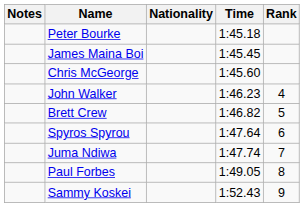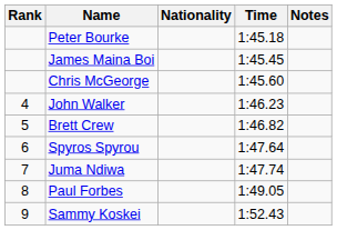 <table class="wikitable sortable" style=" text-align:center">
 <tr>
-<th>Notes</th>
+<th>Rank</th>
 <th>Name</th>
 <th>Nationality</th>
 <th>Time</th>
-<th>Rank</th>
+<th>Notes</th>
 </tr>
 <tr>
 <td></td>
 <td align=left><a href='#'>Peter Bourke</a></td>
 <td align=left></td>
 <td>1:45.18</td>
 <td></td>
 </tr>
 <tr>
 <td></td>
 <td align=left><a href='#'>James Maina Boi</a></td>
 <td align=left></td>
 <td>1:45.45</td>
 <td></td>
 </tr>
 <tr>
 <td></td>
 <td align=left><a href='#'>Chris McGeorge</a></td>
 <td align=left></td>
 <td>1:45.60</td>
 <td></td>
 </tr>
 <tr>
-<td></td>
+<td>4</td>
 <td align=left><a href='#'>John Walker</a></td>
 <td align=left></td>
 <td>1:46.23</td>
-<td>4</td>
+<td></td>
 </tr>
 <tr>
-<td></td>
+<td>5</td>
 <td align=left><a href='#'>Brett Crew</a></td>
 <td align=left></td>
 <td>1:46.82</td>
-<td>5</td>
+<td></td>
 </tr>
 <tr>
-<td></td>
+<td>6</td>
 <td align=left><a href='#'>Spyros Spyrou</a></td>
 <td align=left></td>
 <td>1:47.64</td>
-<td>6</td>
+<td></td>
 </tr>
 <tr>
-<td></td>
+<td>7</td>
 <td align=left><a href='#'>Juma Ndiwa</a></td>
 <td align=left></td>
 <td>1:47.74</td>
-<td>7</td>
+<td></td>
 </tr>
 <tr>
-<td></td>
+<td>8</td>
 <td align=left><a href='#'>Paul Forbes</a></td>
 <td align=left></td>
 <td>1:49.05</td>
-<td>8</td>
+<td></td>
 </tr>
 <tr>
-<td></td>
+<td>9</td>
 <td align=left><a href='#'>Sammy Koskei</a></td>
 <td align=left></td>
 <td>1:52.43</td>
-<td>9</td>
+<td></td>
 </tr>
 </table>
